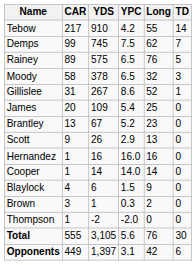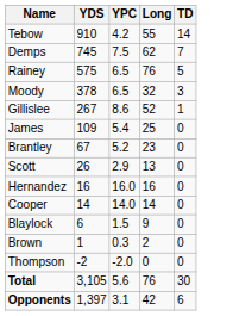 <table class="wikitable" style="white-space:nowrap">
 <tr>
 <th>Name</th>
-<th>CAR</th>
 <th>YDS</th>
 <th>YPC</th>
 <th>Long</th>
 <th>TD</th>
 </tr>
 <tr>
 <td>Tebow</td>
-<td>217</td>
 <td>910</td>
 <td>4.2</td>
 <td>55</td>
 <td>14</td>
 </tr>
 <tr>
 <td>Demps</td>
-<td>99</td>
 <td>745</td>
 <td>7.5</td>
 <td>62</td>
 <td>7</td>
 </tr>
 <tr>
 <td>Rainey</td>
-<td>89</td>
 <td>575</td>
 <td>6.5</td>
 <td>76</td>
 <td>5</td>
 </tr>
 <tr>
 <td>Moody</td>
-<td>58</td>
 <td>378</td>
 <td>6.5</td>
 <td>32</td>
 <td>3</td>
 </tr>
 <tr>
 <td>Gillislee</td>
-<td>31</td>
 <td>267</td>
 <td>8.6</td>
 <td>52</td>
 <td>1</td>
 </tr>
 <tr>
 <td>James</td>
-<td>20</td>
 <td>109</td>
 <td>5.4</td>
 <td>25</td>
 <td>0</td>
 </tr>
 <tr>
 <td>Brantley</td>
-<td>13</td>
 <td>67</td>
 <td>5.2</td>
 <td>23</td>
 <td>0</td>
 </tr>
 <tr>
 <td>Scott</td>
-<td>9</td>
 <td>26</td>
 <td>2.9</td>
 <td>13</td>
 <td>0</td>
 </tr>
 <tr>
 <td>Hernandez</td>
-<td>1</td>
 <td>16</td>
 <td>16.0</td>
 <td>16</td>
 <td>0</td>
 </tr>
 <tr>
 <td>Cooper</td>
-<td>1</td>
 <td>14</td>
 <td>14.0</td>
 <td>14</td>
 <td>0</td>
 </tr>
 <tr>
 <td>Blaylock</td>
-<td>4</td>
 <td>6</td>
 <td>1.5</td>
 <td>9</td>
 <td>0</td>
 </tr>
 <tr>
 <td>Brown</td>
-<td>3</td>
 <td>1</td>
 <td>0.3</td>
 <td>2</td>
 <td>0</td>
 </tr>
 <tr>
 <td>Thompson</td>
-<td>1</td>
 <td>-2</td>
 <td>-2.0</td>
 <td>0</td>
 <td>0</td>
 </tr>
 <tr>
 <td><strong>Total</strong></td>
-<td>555</td>
 <td>3,105</td>
 <td>5.6</td>
 <td>76</td>
 <td>30</td>
 </tr>
 <tr>
 <td><strong>Opponents</strong></td>
-<td>449</td>
 <td>1,397</td>
 <td>3.1</td>
 <td>42</td>
 <td>6</td>
 </tr>
 </table>
